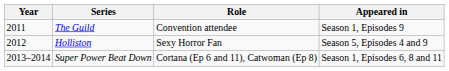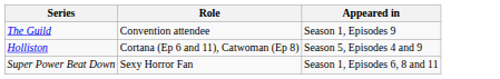 <table class="wikitable sortable">
 <tr>
-<th>Year</th>
 <th>Series</th>
 <th>Role</th>
 <th class="unsortable">Appeared in</th>
 </tr>
 <tr>
-<td>2011</td>
 <td><em><a href='#'>The Guild</a></em></td>
 <td>Convention attendee</td>
 <td>Season 1, Episodes 9</td>
 </tr>
 <tr>
-<td>2012</td>
 <td><em><a href='#'>Holliston</a></em></td>
-<td>Sexy Horror Fan</td>
+<td>Cortana (Ep 6 and 11), Catwoman (Ep 8)</td>
 <td>Season 5, Episodes 4 and 9</td>
 </tr>
 <tr>
-<td>2013–2014</td>
 <td><em>Super Power Beat Down</em></td>
-<td>Cortana (Ep 6 and 11), Catwoman (Ep 8)</td>
+<td>Sexy Horror Fan</td>
 <td>Season 1, Episodes 6, 8 and 11</td>
 </tr>
 </table>
